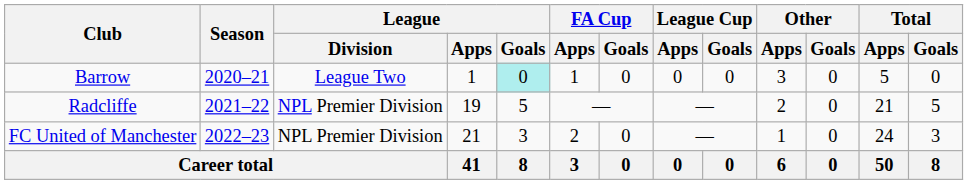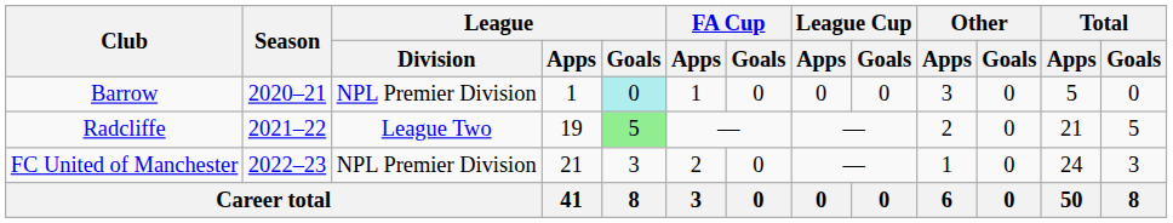 <table class=wikitable style="text-align: center;">
 <tr>
 <th rowspan=2>Club</th>
 <th rowspan=2>Season</th>
 <th colspan=3>League</th>
 <th colspan=2><a href='#'>FA Cup</a></th>
 <th colspan=2>League Cup</th>
 <th colspan=2>Other</th>
 <th colspan=2>Total</th>
 </tr>
 <tr>
 <th>Division</th>
 <th>Apps</th>
 <th>Goals</th>
 <th>Apps</th>
 <th>Goals</th>
 <th>Apps</th>
 <th>Goals</th>
 <th>Apps</th>
 <th>Goals</th>
 <th>Apps</th>
 <th>Goals</th>
 </tr>
 <tr>
 <td><a href='#'>Barrow</a></td>
 <td><a href='#'>2020–21</a></td>
-<td><a href='#'>League Two</a></td>
+<td><a href='#'>NPL</a> Premier Division</td>
 <td>1</td>
 <td style="background: paleturquoise;">0</td>
 <td>1</td>
 <td>0</td>
 <td>0</td>
 <td>0</td>
 <td>3</td>
 <td>0</td>
 <td>5</td>
 <td>0</td>
 </tr>
 <tr>
 <td><a href='#'>Radcliffe</a></td>
 <td><a href='#'>2021–22</a></td>
-<td><a href='#'>NPL</a> Premier Division</td>
+<td><a href='#'>League Two</a></td>
 <td>19</td>
-<td>5</td>
+<td style="background: lightgreen;">5</td>
 <td colspan=2>—</td>
 <td colspan=2>—</td>
 <td>2</td>
 <td>0</td>
 <td>21</td>
 <td>5</td>
 </tr>
 <tr>
 <td><a href='#'>FC United of Manchester</a></td>
 <td><a href='#'>2022–23</a></td>
 <td>NPL Premier Division</td>
 <td>21</td>
 <td>3</td>
 <td>2</td>
 <td>0</td>
 <td colspan=2>—</td>
 <td>1</td>
 <td>0</td>
 <td>24</td>
 <td>3</td>
 </tr>
 <tr>
 <th colspan=3>Career total</th>
 <th>41</th>
 <th>8</th>
 <th>3</th>
 <th>0</th>
 <th>0</th>
 <th>0</th>
 <th>6</th>
 <th>0</th>
 <th>50</th>
 <th>8</th>
 </tr>
 </table>
